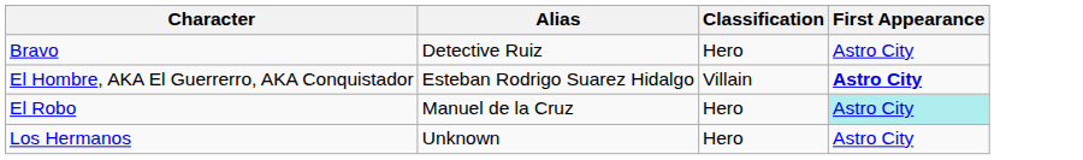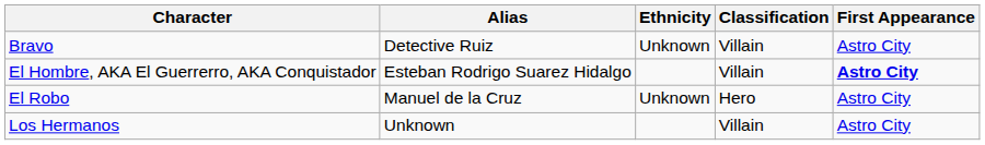 <table class="wikitable">
 <tr>
 <th>Character</th>
 <th>Alias</th>
+<th>Ethnicity</th>
 <th>Classification</th>
 <th>First Appearance</th>
 </tr>
 <tr>
 <td><a href='#'>Bravo</a></td>
 <td>Detective Ruiz</td>
-<td>Hero</td>
+<td>Unknown</td>
+<td>Villain</td>
 <td><a href='#'>Astro City</a></td>
 </tr>
 <tr>
 <td><a href='#'>El Hombre</a>, AKA El Guerrerro, AKA Conquistador</td>
 <td>Esteban Rodrigo Suarez Hidalgo</td>
+<td></td>
 <td>Villain</td>
 <td><strong><a href='#'>Astro City</a></strong></td>
 </tr>
 <tr>
 <td><a href='#'>El Robo</a></td>
 <td>Manuel de la Cruz</td>
+<td>Unknown</td>
 <td>Hero</td>
-<td style="background: paleturquoise;"><a href='#'>Astro City</a></td>
+<td><a href='#'>Astro City</a></td>
 </tr>
 <tr>
 <td><a href='#'>Los Hermanos</a></td>
 <td>Unknown</td>
-<td>Hero</td>
+<td></td>
+<td>Villain</td>
 <td><a href='#'>Astro City</a></td>
 </tr>
 </table>
